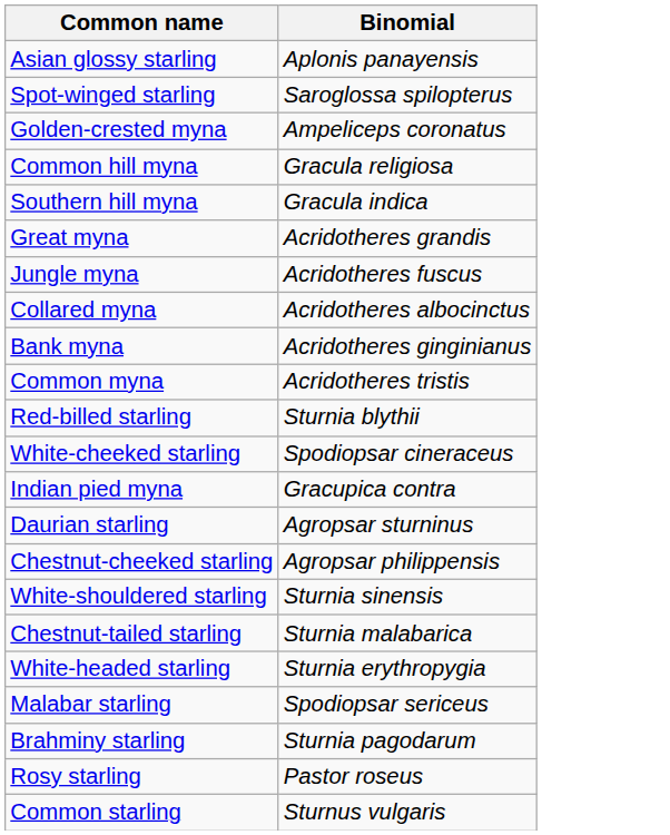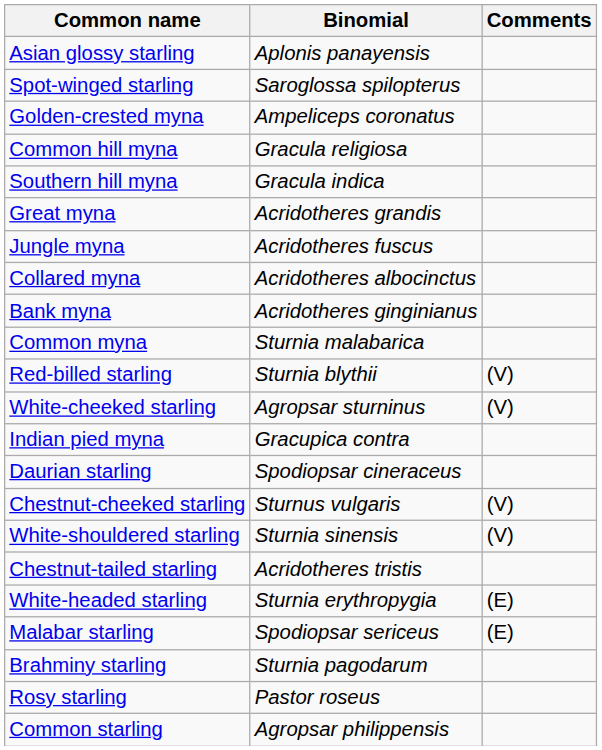 <table class="wikitable">
 <tr>
 <th>Common name</th>
 <th>Binomial</th>
+<th>Comments</th>
 </tr>
 <tr>
 <td><a href='#'>Asian glossy starling</a></td>
 <td><em>Aplonis panayensis</em></td>
+<td></td>
 </tr>
 <tr>
 <td><a href='#'>Spot-winged starling</a></td>
 <td><em>Saroglossa spilopterus</em></td>
+<td></td>
 </tr>
 <tr>
 <td><a href='#'>Golden-crested myna</a></td>
 <td><em>Ampeliceps coronatus</em></td>
+<td></td>
 </tr>
 <tr>
 <td><a href='#'>Common hill myna</a></td>
 <td><em>Gracula religiosa</em></td>
+<td></td>
 </tr>
 <tr>
 <td><a href='#'>Southern hill myna</a></td>
 <td><em>Gracula indica</em></td>
+<td></td>
 </tr>
 <tr>
 <td><a href='#'>Great myna</a></td>
 <td><em>Acridotheres grandis</em></td>
+<td></td>
 </tr>
 <tr>
 <td><a href='#'>Jungle myna</a></td>
 <td><em>Acridotheres fuscus</em></td>
+<td></td>
 </tr>
 <tr>
 <td><a href='#'>Collared myna</a></td>
 <td><em>Acridotheres albocinctus</em></td>
+<td></td>
 </tr>
 <tr>
 <td><a href='#'>Bank myna</a></td>
 <td><em>Acridotheres ginginianus</em></td>
+<td></td>
 </tr>
 <tr>
 <td><a href='#'>Common myna</a></td>
-<td><em>Acridotheres tristis</em></td>
+<td><em>Sturnia malabarica</em></td>
+<td></td>
 </tr>
 <tr>
 <td><a href='#'>Red-billed starling</a></td>
 <td><em>Sturnia blythii</em></td>
+<td>(V)</td>
 </tr>
 <tr>
 <td><a href='#'>White-cheeked starling</a></td>
-<td><em>Spodiopsar cineraceus</em></td>
+<td><em>Agropsar sturninus</em></td>
+<td>(V)</td>
 </tr>
 <tr>
 <td><a href='#'>Indian pied myna</a></td>
 <td><em>Gracupica contra</em></td>
+<td></td>
 </tr>
 <tr>
 <td><a href='#'>Daurian starling</a></td>
-<td><em>Agropsar sturninus</em></td>
+<td><em>Spodiopsar cineraceus</em></td>
+<td></td>
 </tr>
 <tr>
 <td><a href='#'>Chestnut-cheeked starling</a></td>
-<td><em>Agropsar philippensis</em></td>
+<td><em>Sturnus vulgaris</em></td>
+<td>(V)</td>
 </tr>
 <tr>
 <td><a href='#'>White-shouldered starling</a></td>
 <td><em>Sturnia sinensis</em></td>
+<td>(V)</td>
 </tr>
 <tr>
 <td><a href='#'>Chestnut-tailed starling</a></td>
-<td><em>Sturnia malabarica</em></td>
+<td><em>Acridotheres tristis</em></td>
+<td></td>
 </tr>
 <tr>
 <td><a href='#'>White-headed starling</a></td>
 <td><em>Sturnia erythropygia</em></td>
+<td>(E)</td>
 </tr>
 <tr>
 <td><a href='#'>Malabar starling</a></td>
 <td><em>Spodiopsar sericeus</em></td>
+<td>(E)</td>
 </tr>
 <tr>
 <td><a href='#'>Brahminy starling</a></td>
 <td><em>Sturnia pagodarum</em></td>
+<td></td>
 </tr>
 <tr>
 <td><a href='#'>Rosy starling</a></td>
 <td><em>Pastor roseus</em></td>
+<td></td>
 </tr>
 <tr>
 <td><a href='#'>Common starling</a></td>
-<td><em>Sturnus vulgaris</em></td>
+<td><em>Agropsar philippensis</em></td>
+<td></td>
 </tr>
 </table>
